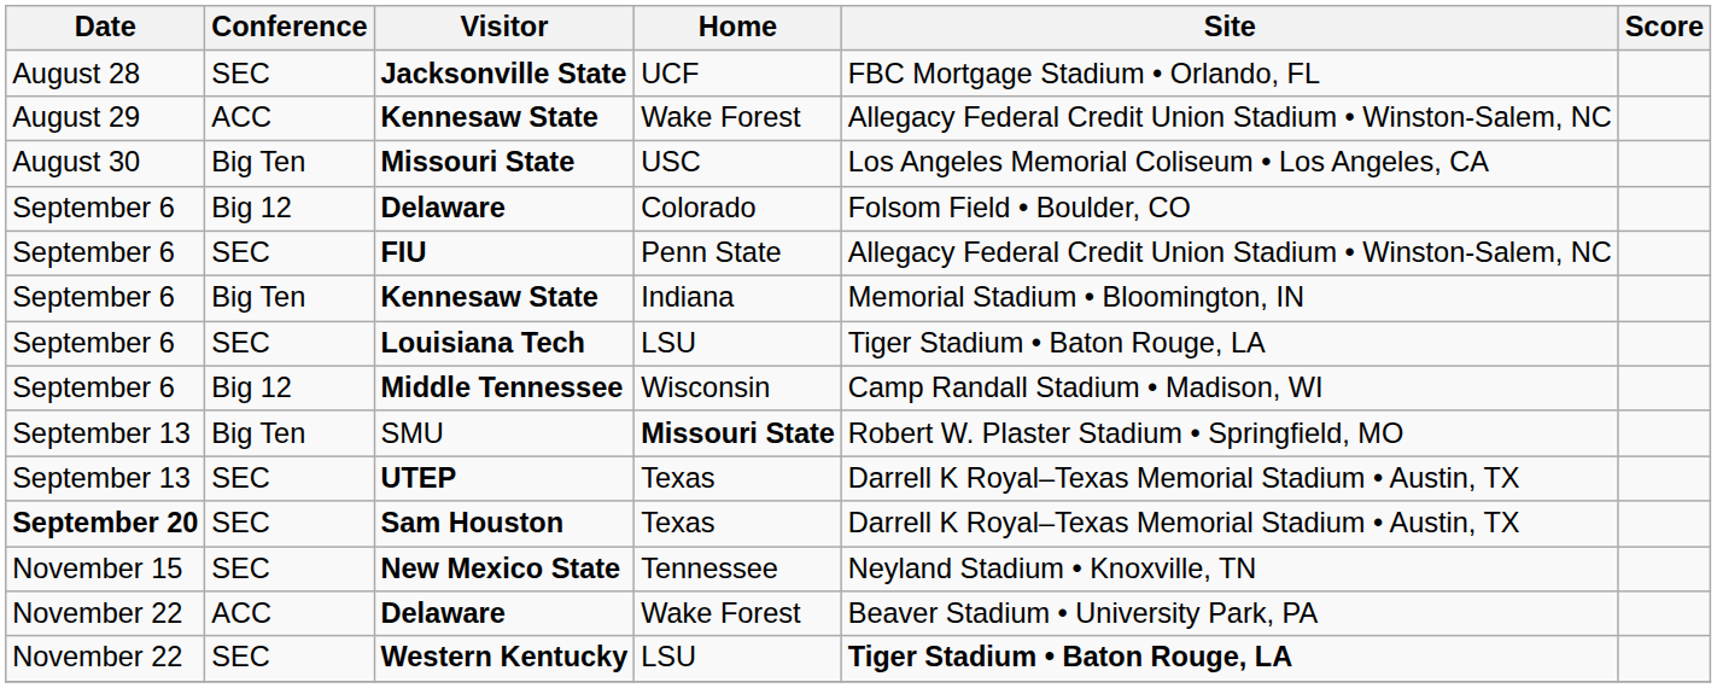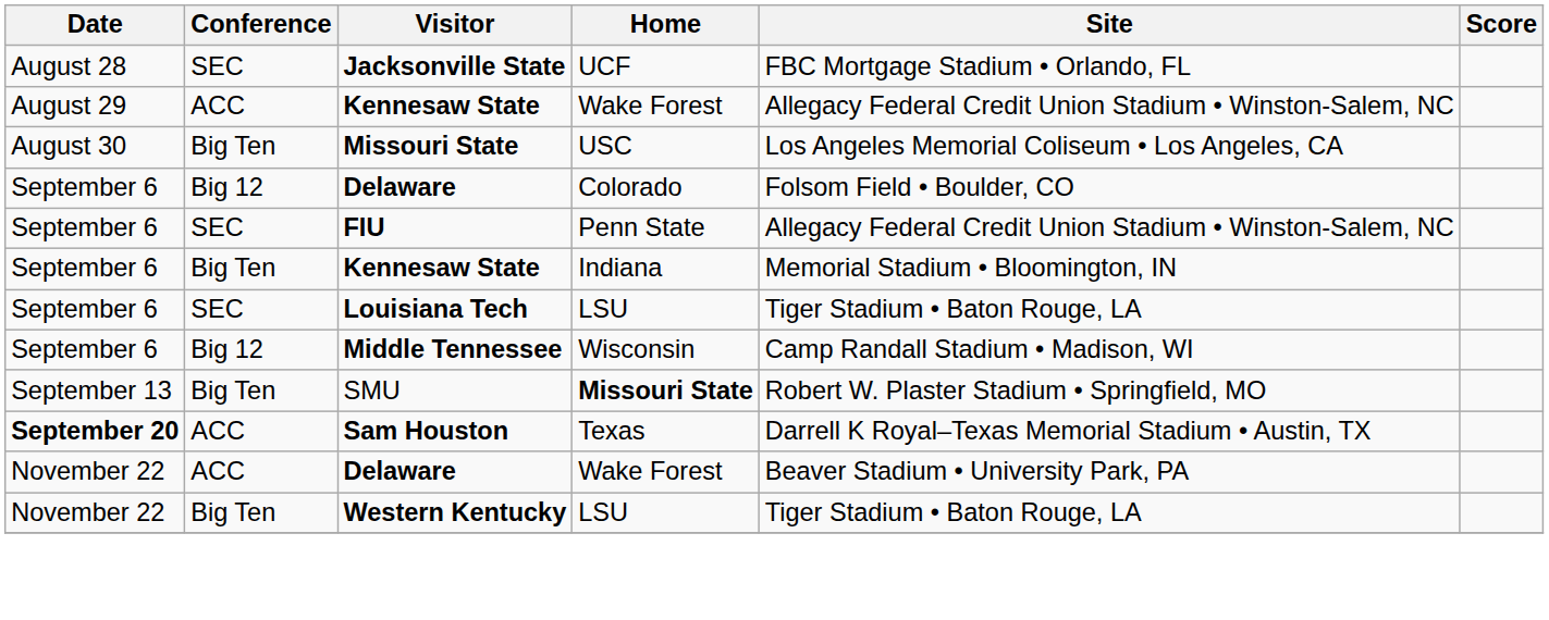 <table class="wikitable">
 <tr>
 <th>Date</th>
 <th>Conference</th>
 <th>Visitor</th>
 <th>Home</th>
 <th>Site</th>
 <th>Score</th>
 </tr>
 <tr>
 <td>August 28</td>
 <td>SEC</td>
 <td><strong>Jacksonville State</strong></td>
 <td>UCF</td>
 <td>FBC Mortgage Stadium • Orlando, FL</td>
 <td> </td>
 </tr>
 <tr>
 <td>August 29</td>
 <td>ACC</td>
 <td><strong>Kennesaw State</strong></td>
 <td>Wake Forest</td>
 <td>Allegacy Federal Credit Union Stadium • Winston-Salem, NC</td>
 <td> </td>
 </tr>
 <tr>
 <td>August 30</td>
 <td>Big Ten</td>
 <td><strong>Missouri State</strong></td>
 <td>USC</td>
 <td>Los Angeles Memorial Coliseum • Los Angeles, CA</td>
 <td> </td>
 </tr>
 <tr>
 <td>September 6</td>
 <td>Big 12</td>
 <td><strong>Delaware</strong></td>
 <td>Colorado</td>
 <td>Folsom Field • Boulder, CO</td>
 <td> </td>
 </tr>
 <tr>
 <td>September 6</td>
 <td>SEC</td>
 <td><strong>FIU</strong></td>
 <td>Penn State</td>
 <td>Allegacy Federal Credit Union Stadium • Winston-Salem, NC</td>
 <td> </td>
 </tr>
 <tr>
 <td>September 6</td>
 <td>Big Ten</td>
 <td><strong>Kennesaw State</strong></td>
 <td>Indiana</td>
 <td>Memorial Stadium • Bloomington, IN</td>
 <td> </td>
 </tr>
 <tr>
 <td>September 6</td>
 <td>SEC</td>
 <td><strong>Louisiana Tech</strong></td>
 <td>LSU</td>
 <td>Tiger Stadium • Baton Rouge, LA</td>
 <td> </td>
 </tr>
 <tr>
 <td>September 6</td>
 <td>Big 12</td>
 <td><strong>Middle Tennessee</strong></td>
 <td>Wisconsin</td>
 <td>Camp Randall Stadium • Madison, WI</td>
 <td> </td>
 </tr>
 <tr>
 <td>September 13</td>
 <td>Big Ten</td>
 <td>SMU</td>
 <td><strong>Missouri State</strong></td>
 <td>Robert W. Plaster Stadium • Springfield, MO</td>
 <td> </td>
 </tr>
 <tr>
-<td>September 13</td>
-<td>SEC</td>
-<td><strong>UTEP</strong></td>
-<td>Texas</td>
-<td>Darrell K Royal–Texas Memorial Stadium • Austin, TX</td>
-<td> </td>
-</tr>
-<tr>
 <td><strong>September 20</strong></td>
-<td>SEC</td>
+<td>ACC</td>
 <td><strong>Sam Houston</strong></td>
 <td>Texas</td>
 <td>Darrell K Royal–Texas Memorial Stadium • Austin, TX</td>
-<td> </td>
-</tr>
-<tr>
-<td>November 15</td>
-<td>SEC</td>
-<td><strong>New Mexico State</strong></td>
-<td>Tennessee</td>
-<td>Neyland Stadium • Knoxville, TN</td>
 <td> </td>
 </tr>
 <tr>
 <td>November 22</td>
 <td>ACC</td>
 <td><strong>Delaware</strong></td>
 <td>Wake Forest</td>
 <td>Beaver Stadium • University Park, PA</td>
 <td> </td>
 </tr>
 <tr>
 <td>November 22</td>
-<td>SEC</td>
+<td>Big Ten</td>
 <td><strong>Western Kentucky</strong></td>
 <td>LSU</td>
-<td><strong>Tiger Stadium • Baton Rouge, LA</strong></td>
+<td>Tiger Stadium • Baton Rouge, LA</td>
 <td> </td>
 </tr>
 <tr>
 </tr>
 </table>
